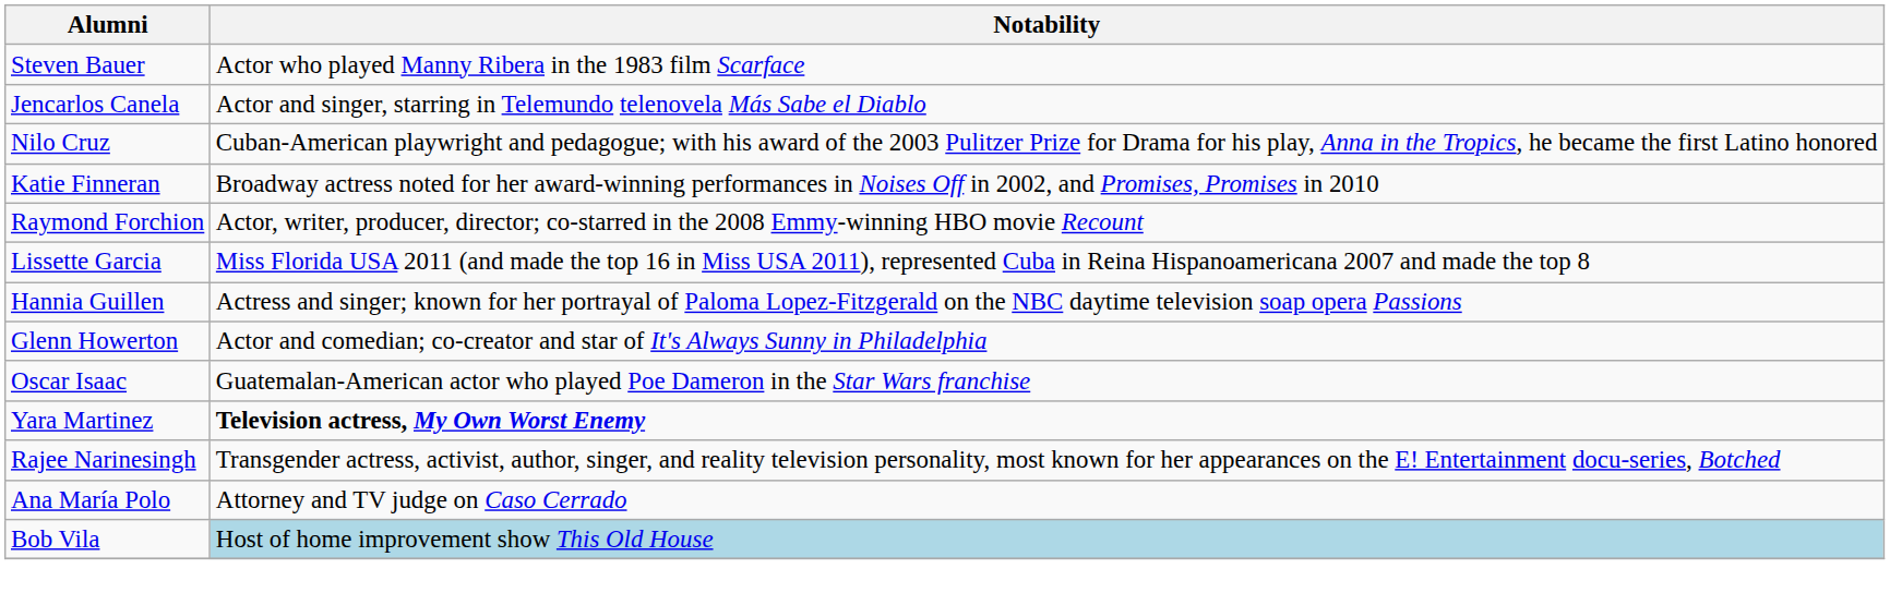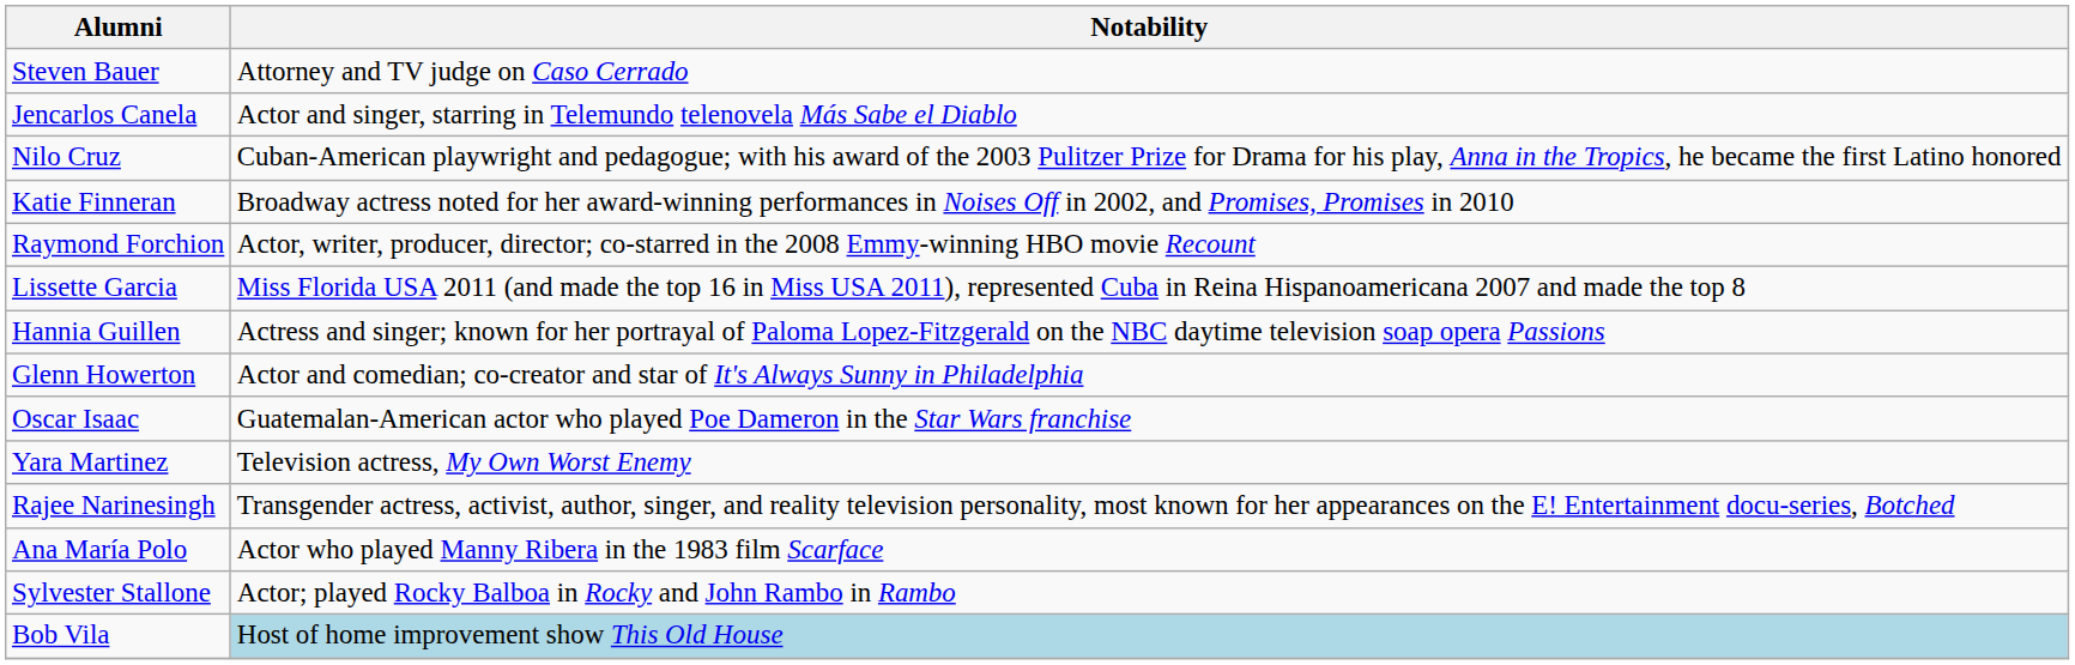 <table class="wikitable">
 <tr>
 <th>Alumni</th>
 <th>Notability</th>
 </tr>
 <tr>
 <td><a href='#'>Steven Bauer</a></td>
-<td>Actor who played <a href='#'>Manny Ribera</a> in the 1983 film <em><a href='#'>Scarface</a></em></td>
+<td>Attorney and TV judge on <em><a href='#'>Caso Cerrado</a></em></td>
 </tr>
 <tr>
 <td><a href='#'>Jencarlos Canela</a></td>
 <td>Actor and singer, starring in <a href='#'>Telemundo</a>  <a href='#'>telenovela</a> <em><a href='#'>Más Sabe el Diablo</a></em></td>
 </tr>
 <tr>
 <td><a href='#'>Nilo Cruz</a></td>
 <td>Cuban-American playwright and pedagogue; with his award of the 2003 <a href='#'>Pulitzer Prize</a> for Drama for his play, <em><a href='#'>Anna in the Tropics</a></em>, he became the first Latino honored</td>
 </tr>
 <tr>
 <td><a href='#'>Katie Finneran</a></td>
 <td>Broadway actress noted for her award-winning performances in <em><a href='#'>Noises Off</a></em> in 2002, and <em><a href='#'>Promises, Promises</a></em> in 2010</td>
 </tr>
 <tr>
 <td><a href='#'>Raymond Forchion</a></td>
 <td>Actor, writer, producer, director; co-starred in the 2008 <a href='#'>Emmy</a>-winning HBO movie <em><a href='#'>Recount</a></em></td>
 </tr>
 <tr>
 <td><a href='#'>Lissette Garcia</a></td>
 <td><a href='#'>Miss Florida USA</a> 2011 (and made the top 16 in <a href='#'>Miss USA 2011</a>), represented <a href='#'>Cuba</a> in Reina Hispanoamericana 2007 and made the top 8</td>
 </tr>
 <tr>
 <td><a href='#'>Hannia Guillen</a></td>
 <td>Actress and singer; known for her portrayal of <a href='#'>Paloma Lopez-Fitzgerald</a> on the <a href='#'>NBC</a> daytime television <a href='#'>soap opera</a> <em><a href='#'>Passions</a></em></td>
 </tr>
 <tr>
 <td><a href='#'>Glenn Howerton</a></td>
 <td>Actor and comedian; co-creator and star of <em><a href='#'>It's Always Sunny in Philadelphia</a></em></td>
 </tr>
 <tr>
 <td><a href='#'>Oscar Isaac</a></td>
 <td>Guatemalan-American actor who played <a href='#'>Poe Dameron</a> in the <em><a href='#'>Star Wars franchise</a></em></td>
 </tr>
 <tr>
 <td><a href='#'>Yara Martinez</a></td>
-<td><strong>Television actress, <em><a href='#'>My Own Worst Enemy</a></em></strong></td>
+<td>Television actress, <em><a href='#'>My Own Worst Enemy</a></em></td>
 </tr>
 <tr>
 <td><a href='#'>Rajee Narinesingh</a></td>
 <td>Transgender actress, activist, author, singer, and reality television personality, most known for her appearances on the <a href='#'>E! Entertainment</a> <a href='#'>docu-series</a>, <em><a href='#'>Botched</a></em></td>
 </tr>
 <tr>
 <td><a href='#'>Ana María Polo</a></td>
-<td>Attorney and TV judge on <em><a href='#'>Caso Cerrado</a></em></td>
+<td>Actor who played <a href='#'>Manny Ribera</a> in the 1983 film <em><a href='#'>Scarface</a></em></td>
+</tr>
+<tr>
+<td><a href='#'>Sylvester Stallone</a></td>
+<td>Actor; played <a href='#'>Rocky Balboa</a> in <em><a href='#'>Rocky</a></em> and <a href='#'>John Rambo</a> in <em><a href='#'>Rambo</a></em></td>
 </tr>
 <tr>
 <td><a href='#'>Bob Vila</a></td>
 <td style="background: lightblue;">Host of home improvement show <em><a href='#'>This Old House</a></em></td>
 </tr>
 <tr>
 </tr>
 </table>
